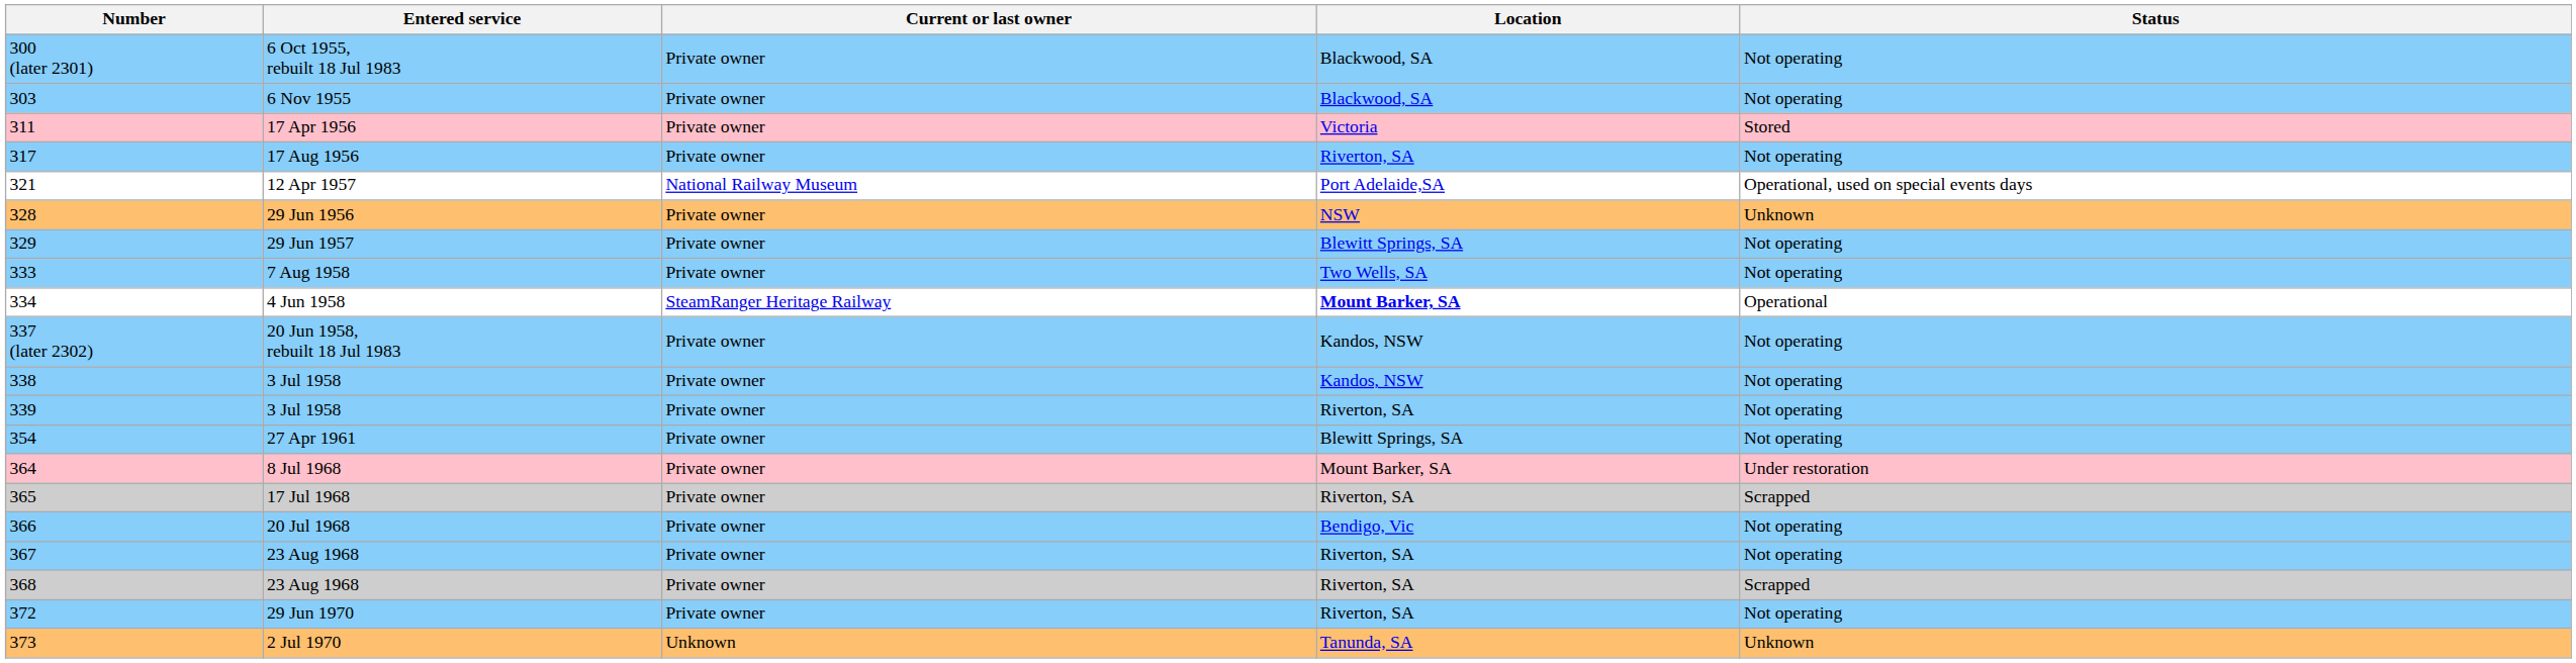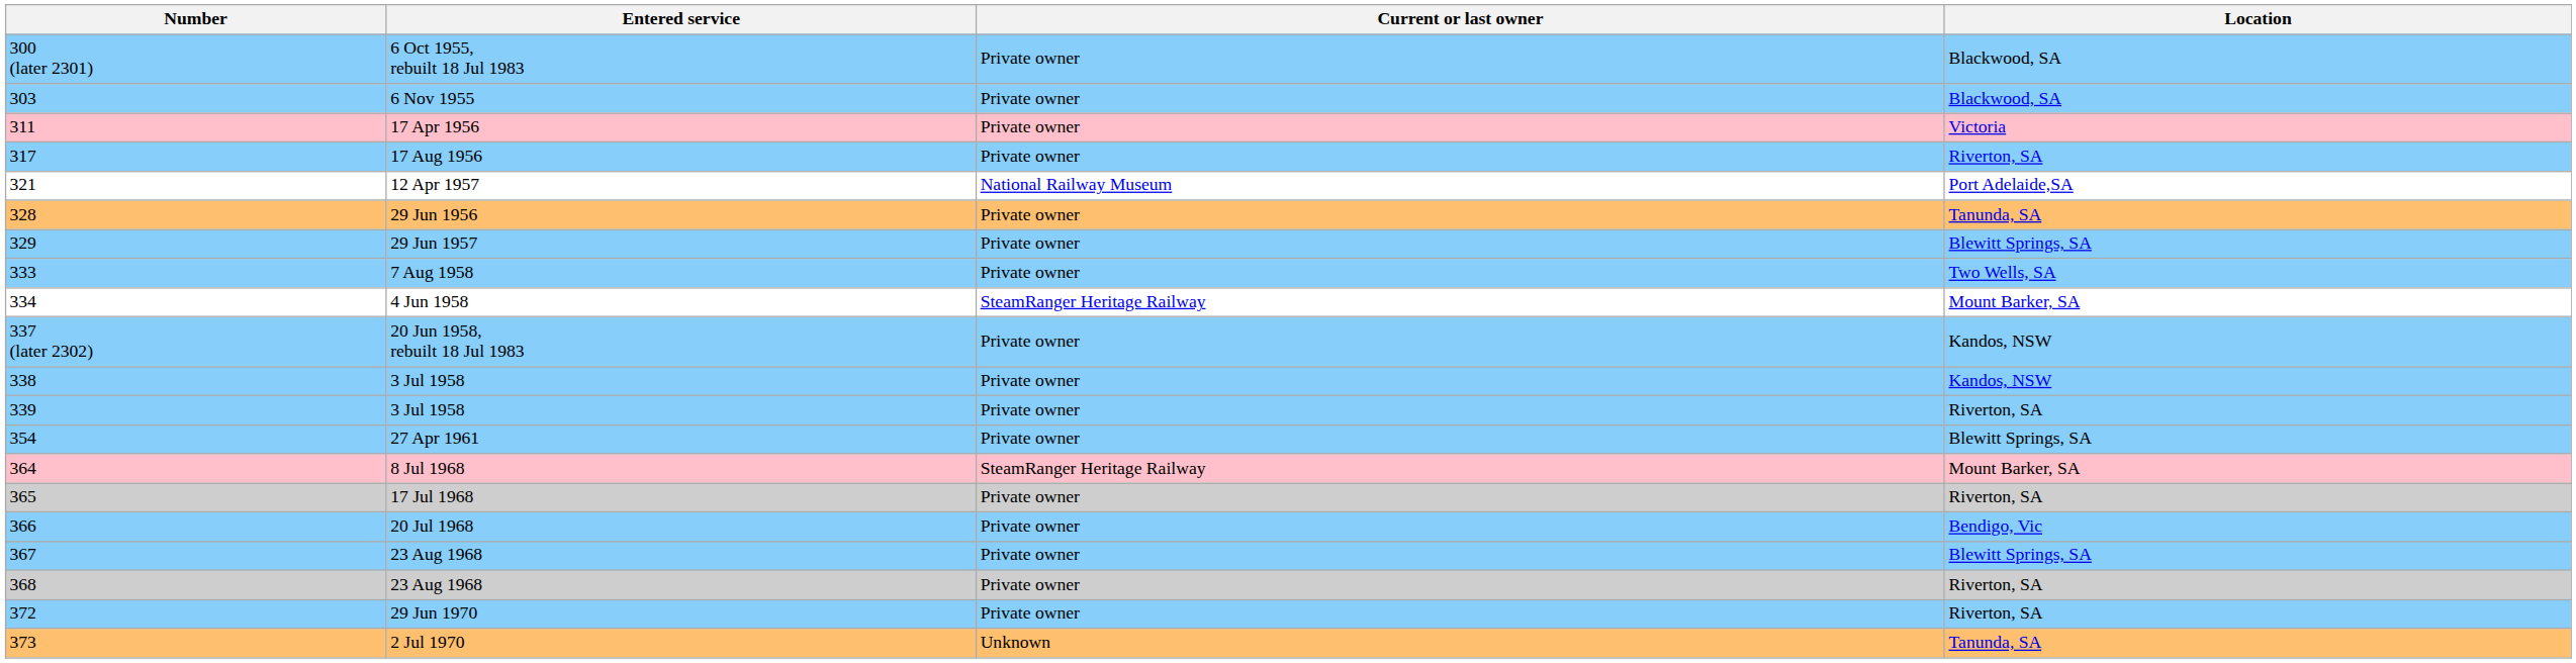 <table class="wikitable sortable" border= "1" style= "width:100%; font-size: 86%; margin-left:1em; margin-right:3em; margin-bottom:2em">
 <tr>
 <th>Number</th>
 <th>Entered service</th>
 <th>Current or last owner</th>
 <th>Location</th>
-<th>Status</th>
 </tr>
 <tr>
 <td bgcolor="#87cefa">300<br>(later 2301)</td>
 <td bgcolor="#87cefa">6 Oct 1955,<br>rebuilt 18 Jul 1983</td>
 <td bgcolor="#87cefa">Private owner</td>
 <td bgcolor="#87cefa">Blackwood, SA</td>
-<td bgcolor="#87cefa">Not operating</td>
 </tr>
 <tr>
 <td bgcolor="#87cefa">303</td>
 <td bgcolor="#87cefa">6 Nov 1955</td>
 <td bgcolor="#87cefa">Private owner</td>
 <td bgcolor="#87cefa"><a href='#'>Blackwood, SA</a></td>
-<td bgcolor="#87cefa">Not operating</td>
 </tr>
 <tr>
 <td bgcolor="#FFc0cb">311</td>
 <td bgcolor="#FFc0cb">17 Apr 1956</td>
 <td bgcolor="#FFc0cb">Private owner</td>
 <td bgcolor="#FFc0cb"><a href='#'>Victoria</a></td>
-<td bgcolor="#FFc0cb">Stored</td>
 </tr>
 <tr>
 <td bgcolor="#87cefa">317</td>
 <td bgcolor="#87cefa">17 Aug 1956</td>
 <td bgcolor="#87cefa">Private owner</td>
 <td bgcolor="#87cefa"><a href='#'>Riverton, SA</a></td>
-<td bgcolor="#87cefa">Not operating</td>
 </tr>
 <tr>
 <td bgcolor="#FFFFFF">321</td>
 <td bgcolor="#FFFFFF">12 Apr 1957</td>
 <td bgcolor="#FFFFFF"><a href='#'>National Railway Museum</a></td>
 <td bgcolor="#FFFFFF"><a href='#'>Port Adelaide,SA</a></td>
-<td bgcolor="#FFFFFF">Operational, used on special events days</td>
 </tr>
 <tr>
 <td bgcolor="#FEBF6E">328</td>
 <td bgcolor="#FEBF6E">29 Jun 1956</td>
 <td bgcolor="#FEBF6E">Private owner</td>
-<td bgcolor="#FEBF6E"><a href='#'>NSW</a></td>
-<td bgcolor="#FEBF6E">Unknown</td>
+<td bgcolor="#FEBF6E"><a href='#'>Tanunda, SA</a></td>
 </tr>
 <tr>
 <td bgcolor="#87cefa">329</td>
 <td bgcolor="#87cefa">29 Jun 1957</td>
 <td bgcolor="#87cefa">Private owner</td>
 <td bgcolor="#87cefa"><a href='#'>Blewitt Springs, SA</a></td>
-<td bgcolor="#87cefa">Not operating</td>
 </tr>
 <tr>
 <td bgcolor="#87cefa">333</td>
 <td bgcolor="#87cefa">7 Aug 1958</td>
 <td bgcolor="#87cefa">Private owner</td>
 <td bgcolor="#87cefa"><a href='#'>Two Wells, SA</a></td>
-<td bgcolor="#87cefa">Not operating</td>
 </tr>
 <tr>
 <td bgcolor="#FFFFFF">334</td>
 <td bgcolor="#FFFFFF">4 Jun 1958</td>
 <td bgcolor="#FFFFFF"><a href='#'>SteamRanger Heritage Railway</a></td>
-<td bgcolor="#FFFFFF"><strong><a href='#'>Mount Barker, SA</a></strong></td>
-<td bgcolor="#FFFFFF">Operational</td>
+<td bgcolor="#FFFFFF"><a href='#'>Mount Barker, SA</a></td>
 </tr>
 <tr>
 <td bgcolor="#87cefa">337<br>(later 2302)</td>
 <td bgcolor="#87cefa">20 Jun 1958,<br>rebuilt 18 Jul 1983</td>
 <td bgcolor="#87cefa">Private owner</td>
 <td bgcolor="#87cefa">Kandos, NSW</td>
-<td bgcolor="#87cefa">Not operating</td>
 </tr>
 <tr>
 <td bgcolor="#87cefa">338</td>
 <td bgcolor="#87cefa">3 Jul 1958</td>
 <td bgcolor="#87cefa">Private owner</td>
 <td bgcolor="#87cefa"><a href='#'>Kandos, NSW</a></td>
-<td bgcolor="#87cefa">Not operating</td>
 </tr>
 <tr>
 <td bgcolor="#87cefa">339</td>
 <td bgcolor="#87cefa">3 Jul 1958</td>
 <td bgcolor="#87cefa">Private owner</td>
 <td bgcolor="#87cefa">Riverton, SA</td>
-<td bgcolor="#87cefa">Not operating</td>
 </tr>
 <tr>
 <td bgcolor="#87cefa">354</td>
 <td bgcolor="#87cefa">27 Apr 1961</td>
 <td bgcolor="#87cefa">Private owner</td>
 <td bgcolor="#87cefa">Blewitt Springs, SA</td>
-<td bgcolor="#87cefa">Not operating</td>
 </tr>
 <tr>
 <td bgcolor="#FFc0cb">364</td>
 <td bgcolor="#FFc0cb">8 Jul 1968</td>
-<td bgcolor="#FFc0cb">Private owner</td>
+<td bgcolor="#FFc0cb">SteamRanger Heritage Railway</td>
 <td bgcolor="#FFc0cb">Mount Barker, SA</td>
-<td bgcolor="#FFc0cb">Under restoration</td>
 </tr>
 <tr>
 <td bgcolor="#cecece">365</td>
 <td bgcolor="#cecece">17 Jul 1968</td>
 <td bgcolor="#cecece">Private owner</td>
 <td bgcolor="#cecece">Riverton, SA</td>
-<td bgcolor="#cecece">Scrapped</td>
 </tr>
 <tr>
 <td bgcolor="#87cefa">366</td>
 <td bgcolor="#87cefa">20 Jul 1968</td>
 <td bgcolor="#87cefa">Private owner</td>
 <td bgcolor="#87cefa"><a href='#'>Bendigo, Vic</a></td>
-<td bgcolor="#87cefa">Not operating</td>
 </tr>
 <tr>
 <td bgcolor="#87cefa">367</td>
 <td bgcolor="#87cefa">23 Aug 1968</td>
 <td bgcolor="#87cefa">Private owner</td>
-<td bgcolor="#87cefa">Riverton, SA</td>
-<td bgcolor="#87cefa">Not operating</td>
+<td bgcolor="#87cefa"><a href='#'>Blewitt Springs, SA</a></td>
 </tr>
 <tr>
 <td bgcolor="#cecece">368</td>
 <td bgcolor="#cecece">23 Aug 1968</td>
 <td bgcolor="#cecece">Private owner</td>
 <td bgcolor="#cecece">Riverton, SA</td>
-<td bgcolor="#cecece">Scrapped</td>
 </tr>
 <tr>
 <td bgcolor="#87cefa">372</td>
 <td bgcolor="#87cefa">29 Jun 1970</td>
 <td bgcolor="#87cefa">Private owner</td>
 <td bgcolor="#87cefa">Riverton, SA</td>
-<td bgcolor="#87cefa">Not operating</td>
 </tr>
 <tr>
 <td bgcolor="#FEBF6E">373</td>
 <td bgcolor="#FEBF6E">2 Jul 1970</td>
 <td bgcolor="#FEBF6E">Unknown</td>
 <td bgcolor="#FEBF6E"><a href='#'>Tanunda, SA</a></td>
-<td bgcolor="#FEBF6E">Unknown</td>
 </tr>
 </table>
